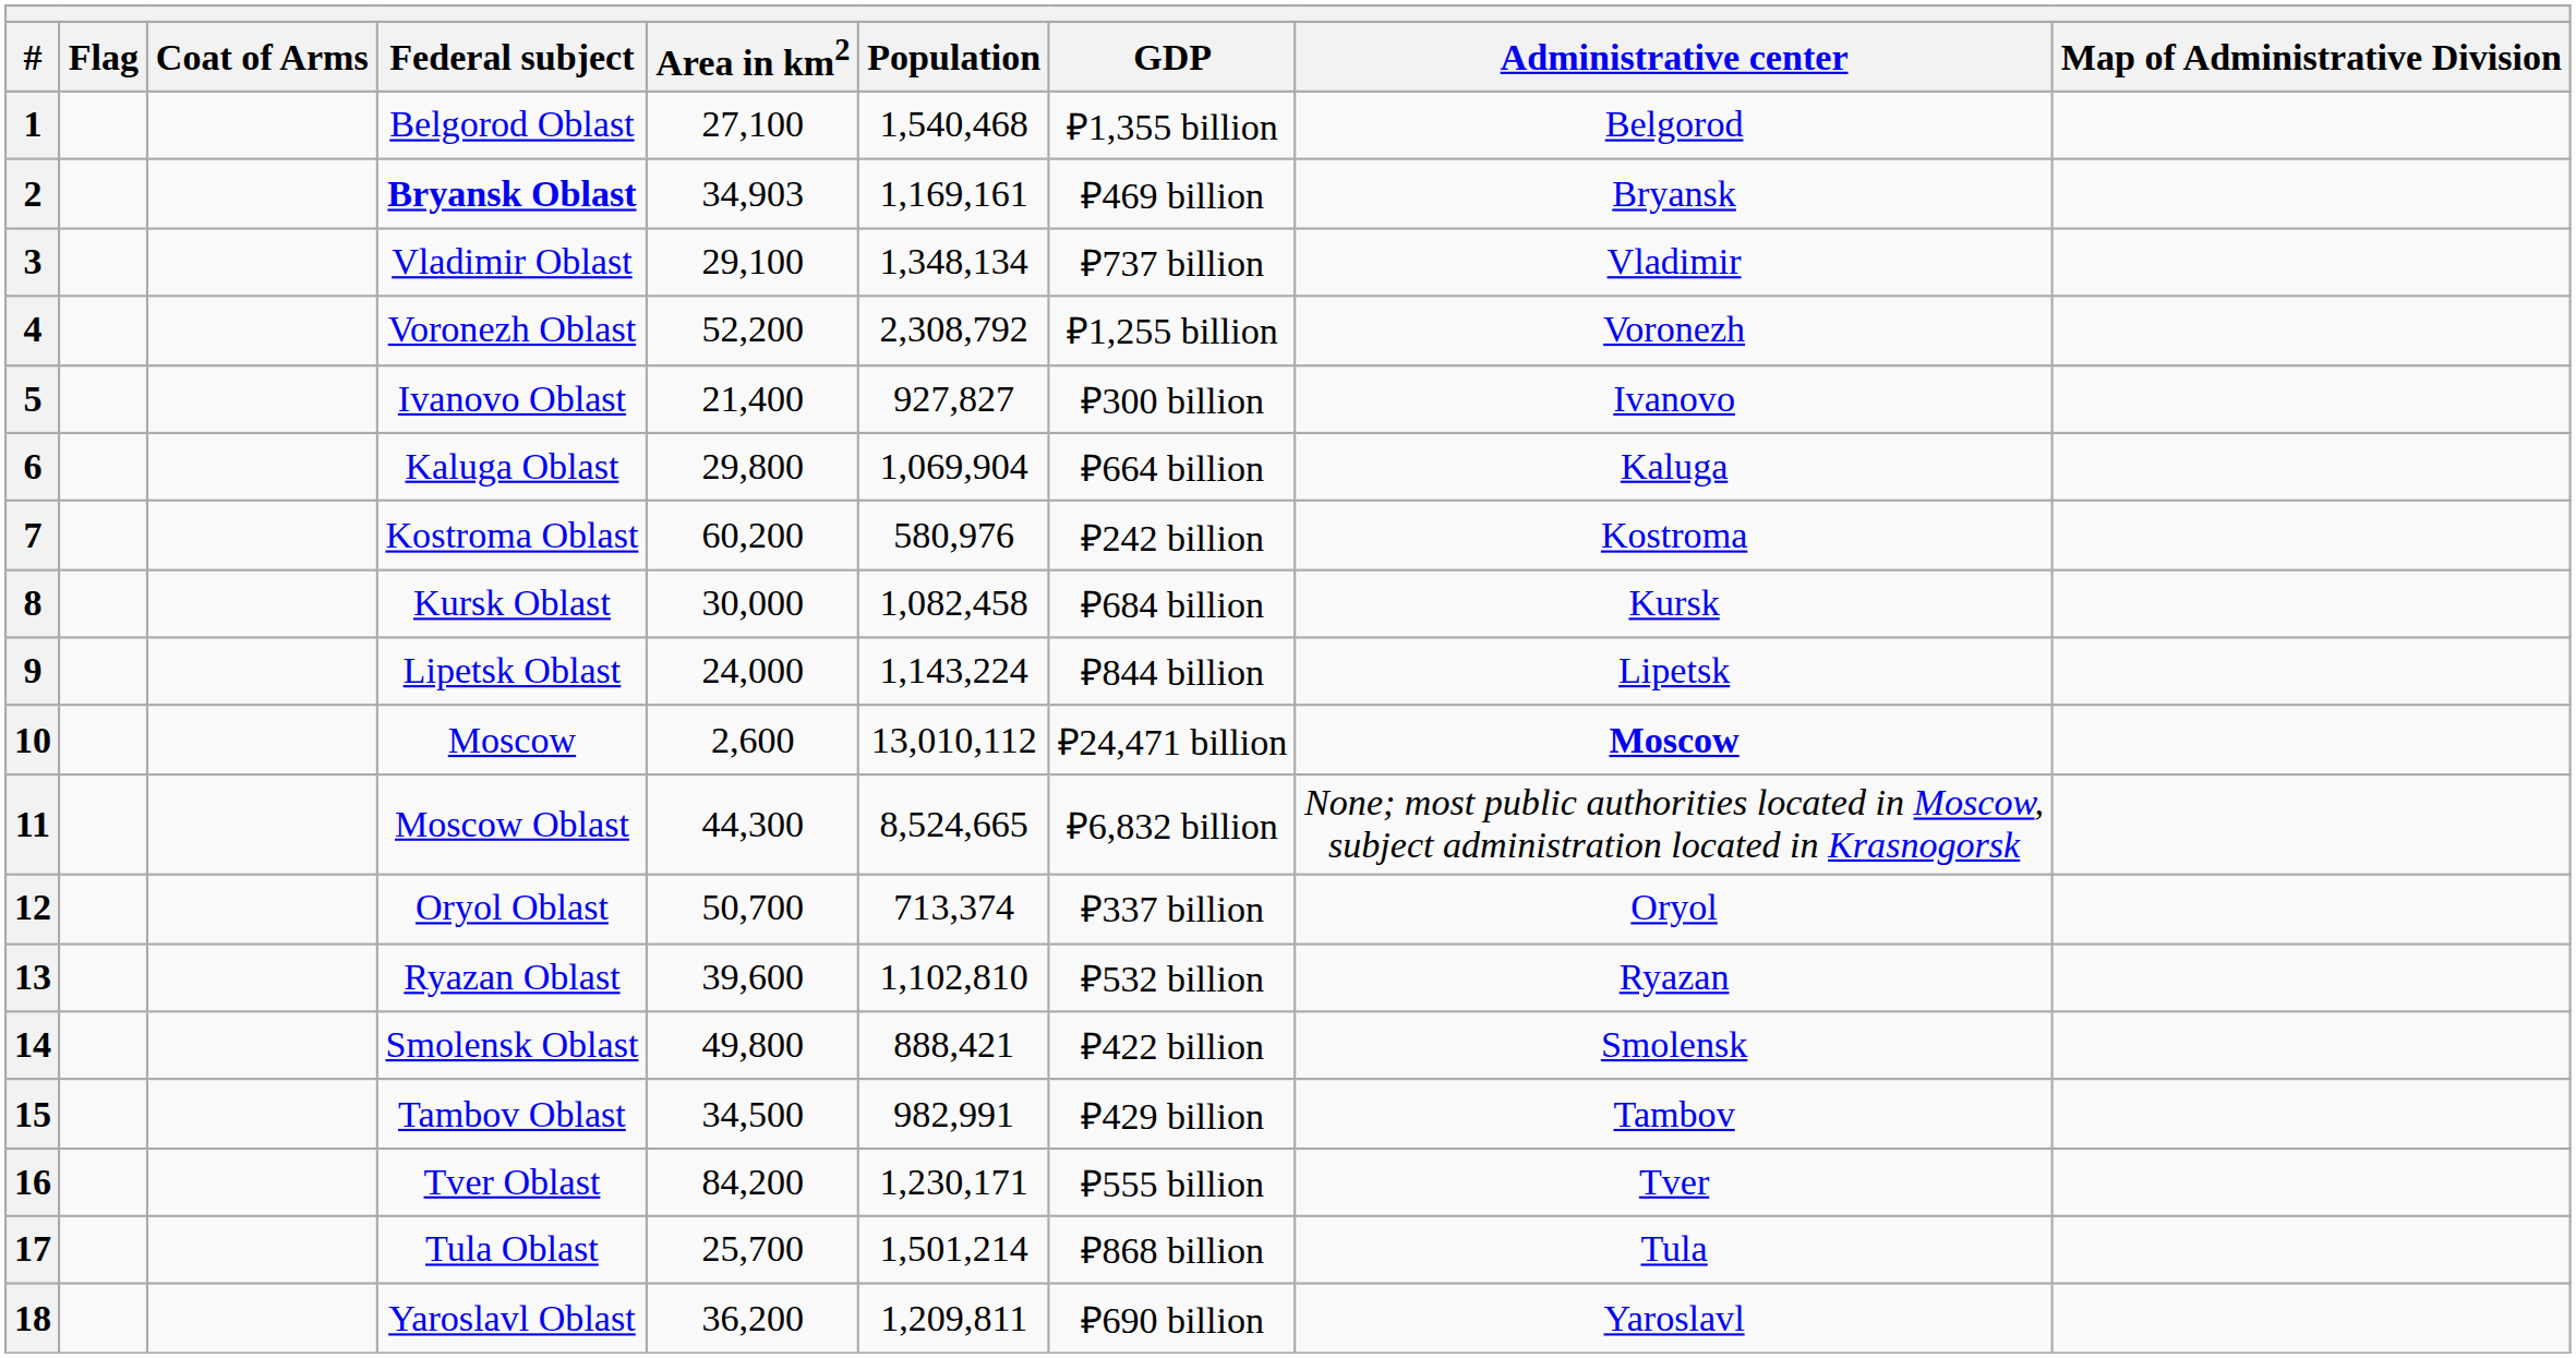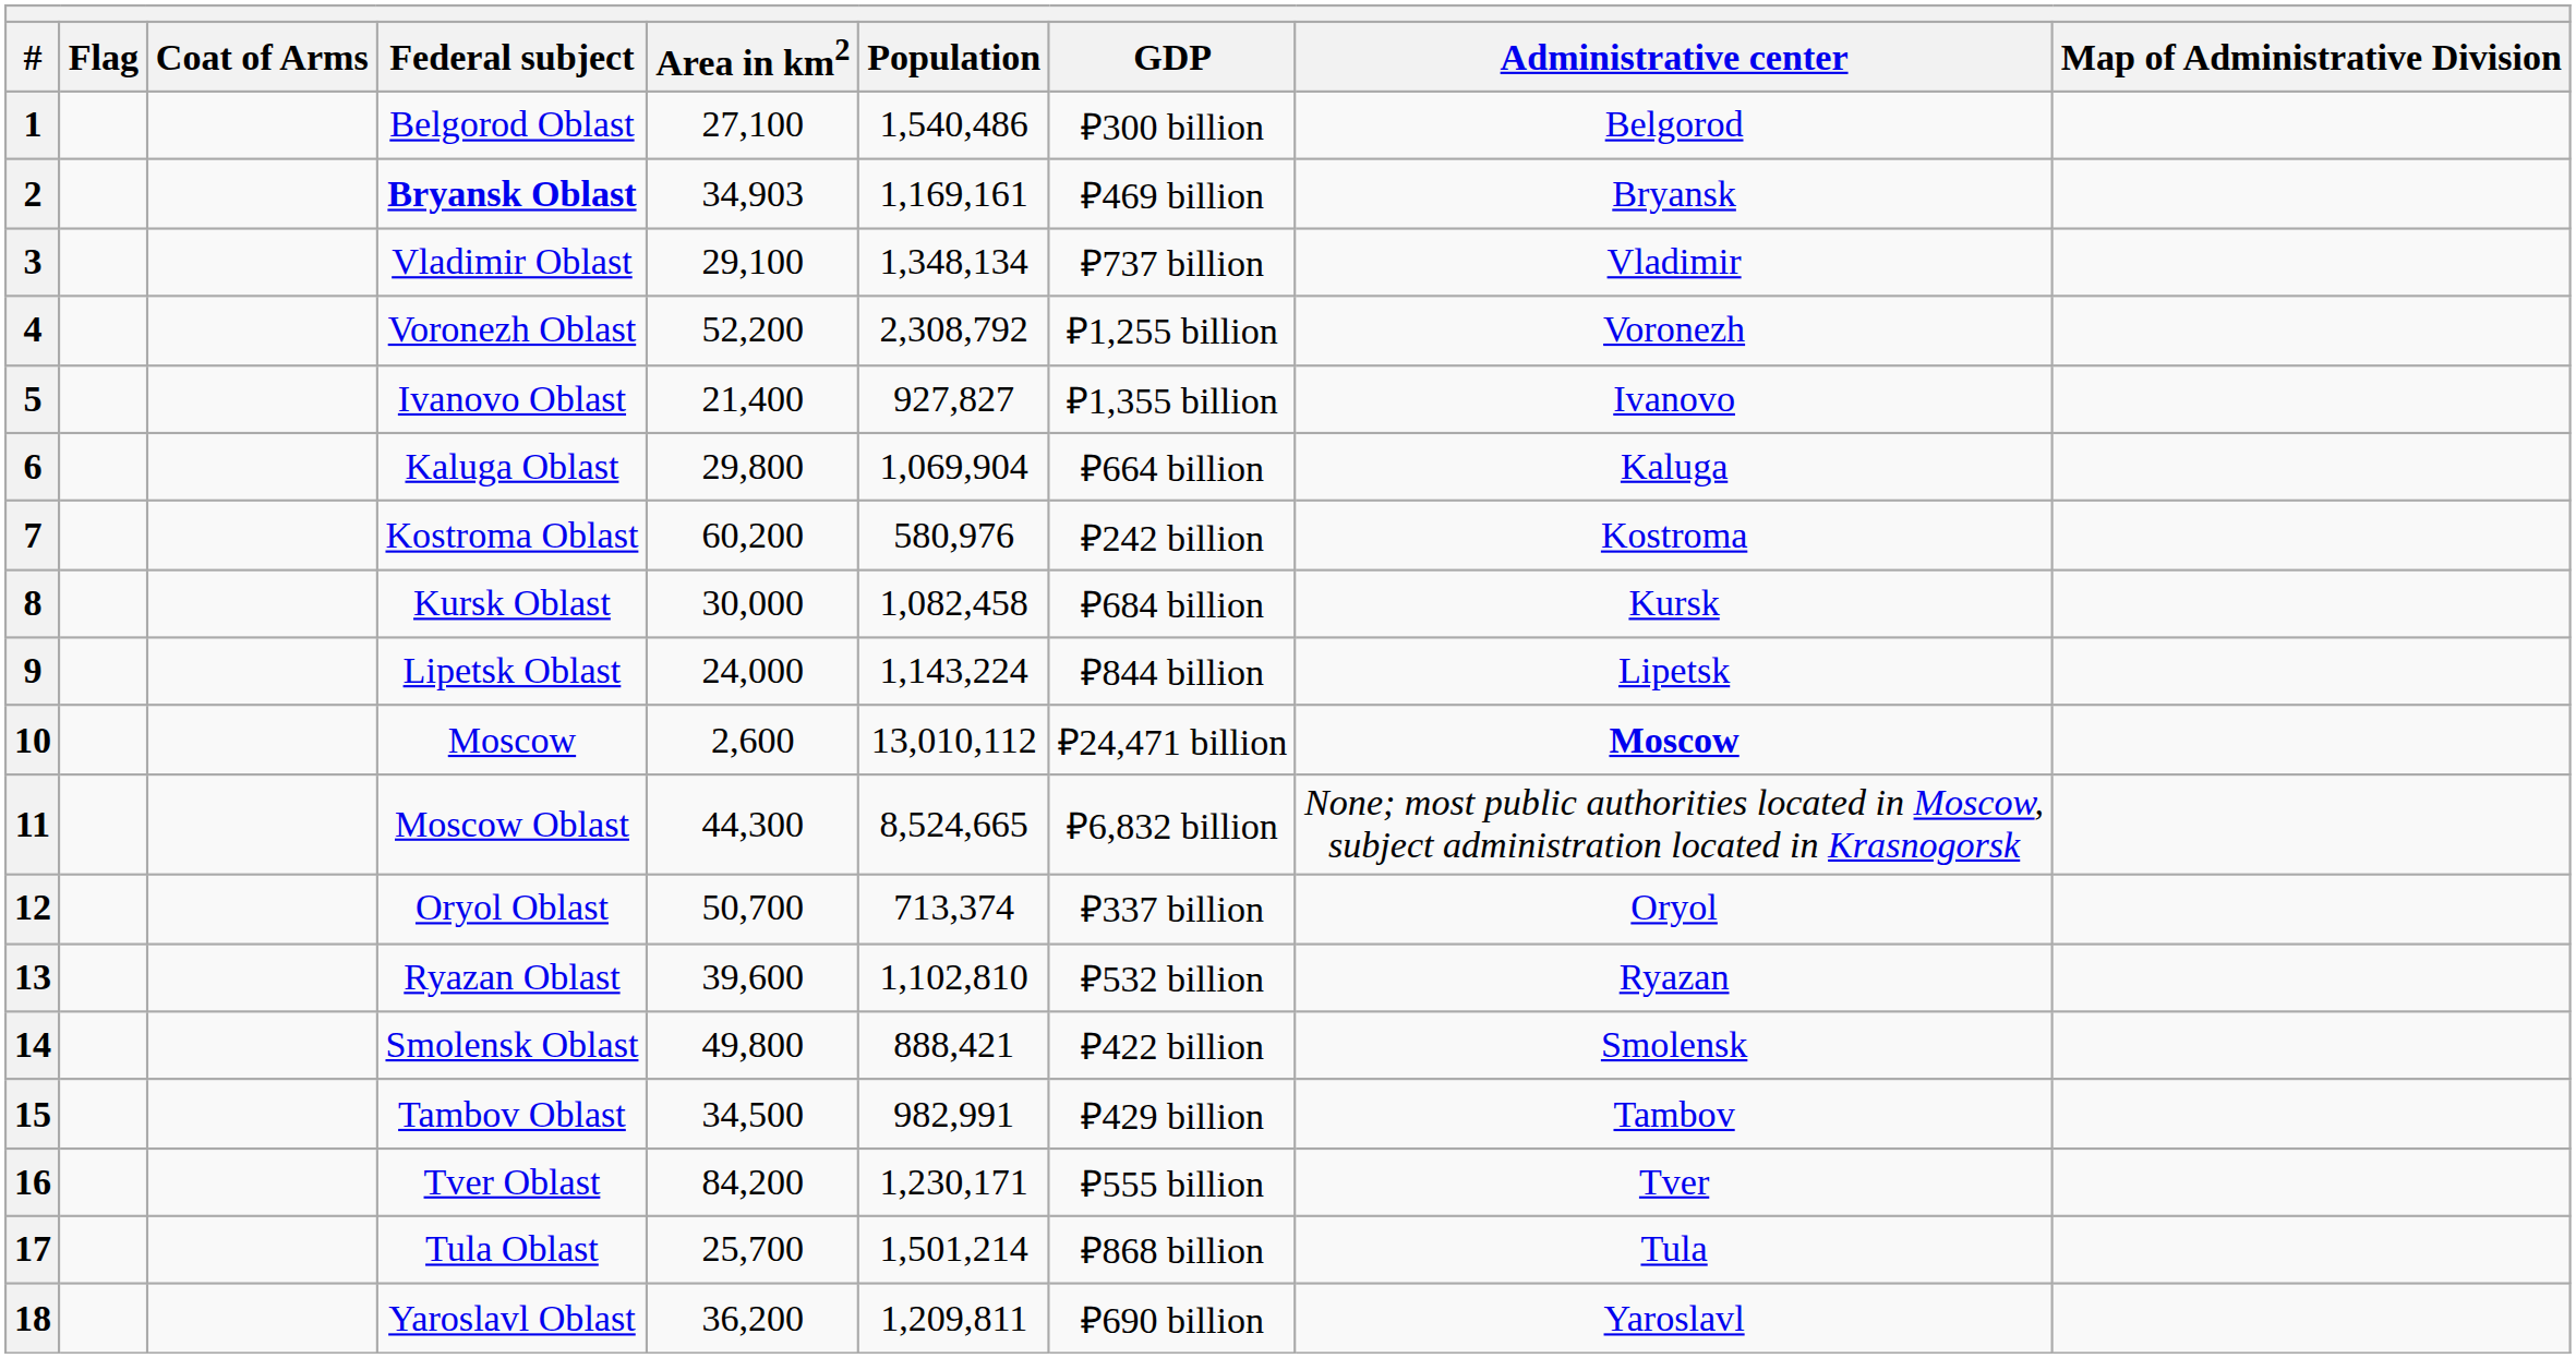 <table class="wikitable sortable" style="text-align: center;">
 <tr>
 <th colspan="9"></th>
 </tr>
 <tr>
 <th>#</th>
 <th>Flag</th>
 <th>Coat of Arms</th>
 <th>Federal subject</th>
 <th>Area in km<sup>2</sup></th>
 <th>Population</th>
 <th>GDP</th>
 <th><a href='#'>Administrative center</a></th>
 <th>Map of Administrative Division</th>
 </tr>
 <tr>
 <th>1</th>
 <td></td>
 <td></td>
 <td><a href='#'>Belgorod Oblast</a></td>
 <td>27,100</td>
-<td>1,540,468</td>
-<td>₽1,355 billion</td>
+<td>1,540,486</td>
+<td>₽300 billion</td>
 <td><a href='#'>Belgorod</a></td>
 <td></td>
 </tr>
 <tr>
 <th>2</th>
 <td></td>
 <td></td>
 <td><strong><a href='#'>Bryansk Oblast</a></strong></td>
 <td>34,903</td>
 <td>1,169,161</td>
 <td>₽469 billion</td>
 <td><a href='#'>Bryansk</a></td>
 <td></td>
 </tr>
 <tr>
 <th>3</th>
 <td></td>
 <td></td>
 <td><a href='#'>Vladimir Oblast</a></td>
 <td>29,100</td>
 <td>1,348,134</td>
 <td>₽737 billion</td>
 <td><a href='#'>Vladimir</a></td>
 <td></td>
 </tr>
 <tr>
 <th>4</th>
 <td></td>
 <td></td>
 <td><a href='#'>Voronezh Oblast</a></td>
 <td>52,200</td>
 <td>2,308,792</td>
 <td>₽1,255 billion</td>
 <td><a href='#'>Voronezh</a></td>
 <td></td>
 </tr>
 <tr>
 <th>5</th>
 <td></td>
 <td></td>
 <td><a href='#'>Ivanovo Oblast</a></td>
 <td>21,400</td>
 <td>927,827</td>
-<td>₽300 billion</td>
+<td>₽1,355 billion</td>
 <td><a href='#'>Ivanovo</a></td>
 <td></td>
 </tr>
 <tr>
 <th>6</th>
 <td></td>
 <td></td>
 <td><a href='#'>Kaluga Oblast</a></td>
 <td>29,800</td>
 <td>1,069,904</td>
 <td>₽664 billion</td>
 <td><a href='#'>Kaluga</a></td>
 <td></td>
 </tr>
 <tr>
 <th>7</th>
 <td></td>
 <td></td>
 <td><a href='#'>Kostroma Oblast</a></td>
 <td>60,200</td>
 <td>580,976</td>
 <td>₽242 billion</td>
 <td><a href='#'>Kostroma</a></td>
 <td></td>
 </tr>
 <tr>
 <th>8</th>
 <td></td>
 <td></td>
 <td><a href='#'>Kursk Oblast</a></td>
 <td>30,000</td>
 <td>1,082,458</td>
 <td>₽684 billion</td>
 <td><a href='#'>Kursk</a></td>
 <td></td>
 </tr>
 <tr>
 <th>9</th>
 <td></td>
 <td></td>
 <td><a href='#'>Lipetsk Oblast</a></td>
 <td>24,000</td>
 <td>1,143,224</td>
 <td>₽844 billion</td>
 <td><a href='#'>Lipetsk</a></td>
 <td></td>
 </tr>
 <tr>
 <th>10</th>
 <td></td>
 <td></td>
 <td><a href='#'>Moscow</a></td>
 <td>2,600</td>
 <td>13,010,112</td>
 <td>₽24,471 billion</td>
 <td><strong><a href='#'>Moscow</a></strong></td>
 <td></td>
 </tr>
 <tr>
 <th>11</th>
 <td></td>
 <td></td>
 <td><a href='#'>Moscow Oblast</a></td>
 <td>44,300</td>
 <td>8,524,665</td>
 <td>₽6,832 billion</td>
 <td><em>None; most public authorities located in <a href='#'>Moscow</a>,<br>subject administration located in <a href='#'>Krasnogorsk</a></em></td>
 <td></td>
 </tr>
 <tr>
 <th>12</th>
 <td></td>
 <td></td>
 <td><a href='#'>Oryol Oblast</a></td>
 <td>50,700</td>
 <td>713,374</td>
 <td>₽337 billion</td>
 <td><a href='#'>Oryol</a></td>
 <td></td>
 </tr>
 <tr>
 <th>13</th>
 <td></td>
 <td></td>
 <td><a href='#'>Ryazan Oblast</a></td>
 <td>39,600</td>
 <td>1,102,810</td>
 <td>₽532 billion</td>
 <td><a href='#'>Ryazan</a></td>
 <td></td>
 </tr>
 <tr>
 <th>14</th>
 <td></td>
 <td></td>
 <td><a href='#'>Smolensk Oblast</a></td>
 <td>49,800</td>
 <td>888,421</td>
 <td>₽422 billion</td>
 <td><a href='#'>Smolensk</a></td>
 <td></td>
 </tr>
 <tr>
 <th>15</th>
 <td></td>
 <td></td>
 <td><a href='#'>Tambov Oblast</a></td>
 <td>34,500</td>
 <td>982,991</td>
 <td>₽429 billion</td>
 <td><a href='#'>Tambov</a></td>
 <td></td>
 </tr>
 <tr>
 <th>16</th>
 <td></td>
 <td></td>
 <td><a href='#'>Tver Oblast</a></td>
 <td>84,200</td>
 <td>1,230,171</td>
 <td>₽555 billion</td>
 <td><a href='#'>Tver</a></td>
 <td></td>
 </tr>
 <tr>
 <th>17</th>
 <td></td>
 <td></td>
 <td><a href='#'>Tula Oblast</a></td>
 <td>25,700</td>
 <td>1,501,214</td>
 <td>₽868 billion</td>
 <td><a href='#'>Tula</a></td>
 <td></td>
 </tr>
 <tr>
 <th>18</th>
 <td></td>
 <td></td>
 <td><a href='#'>Yaroslavl Oblast</a></td>
 <td>36,200</td>
 <td>1,209,811</td>
 <td>₽690 billion</td>
 <td><a href='#'>Yaroslavl</a></td>
 <td></td>
 </tr>
 </table>
